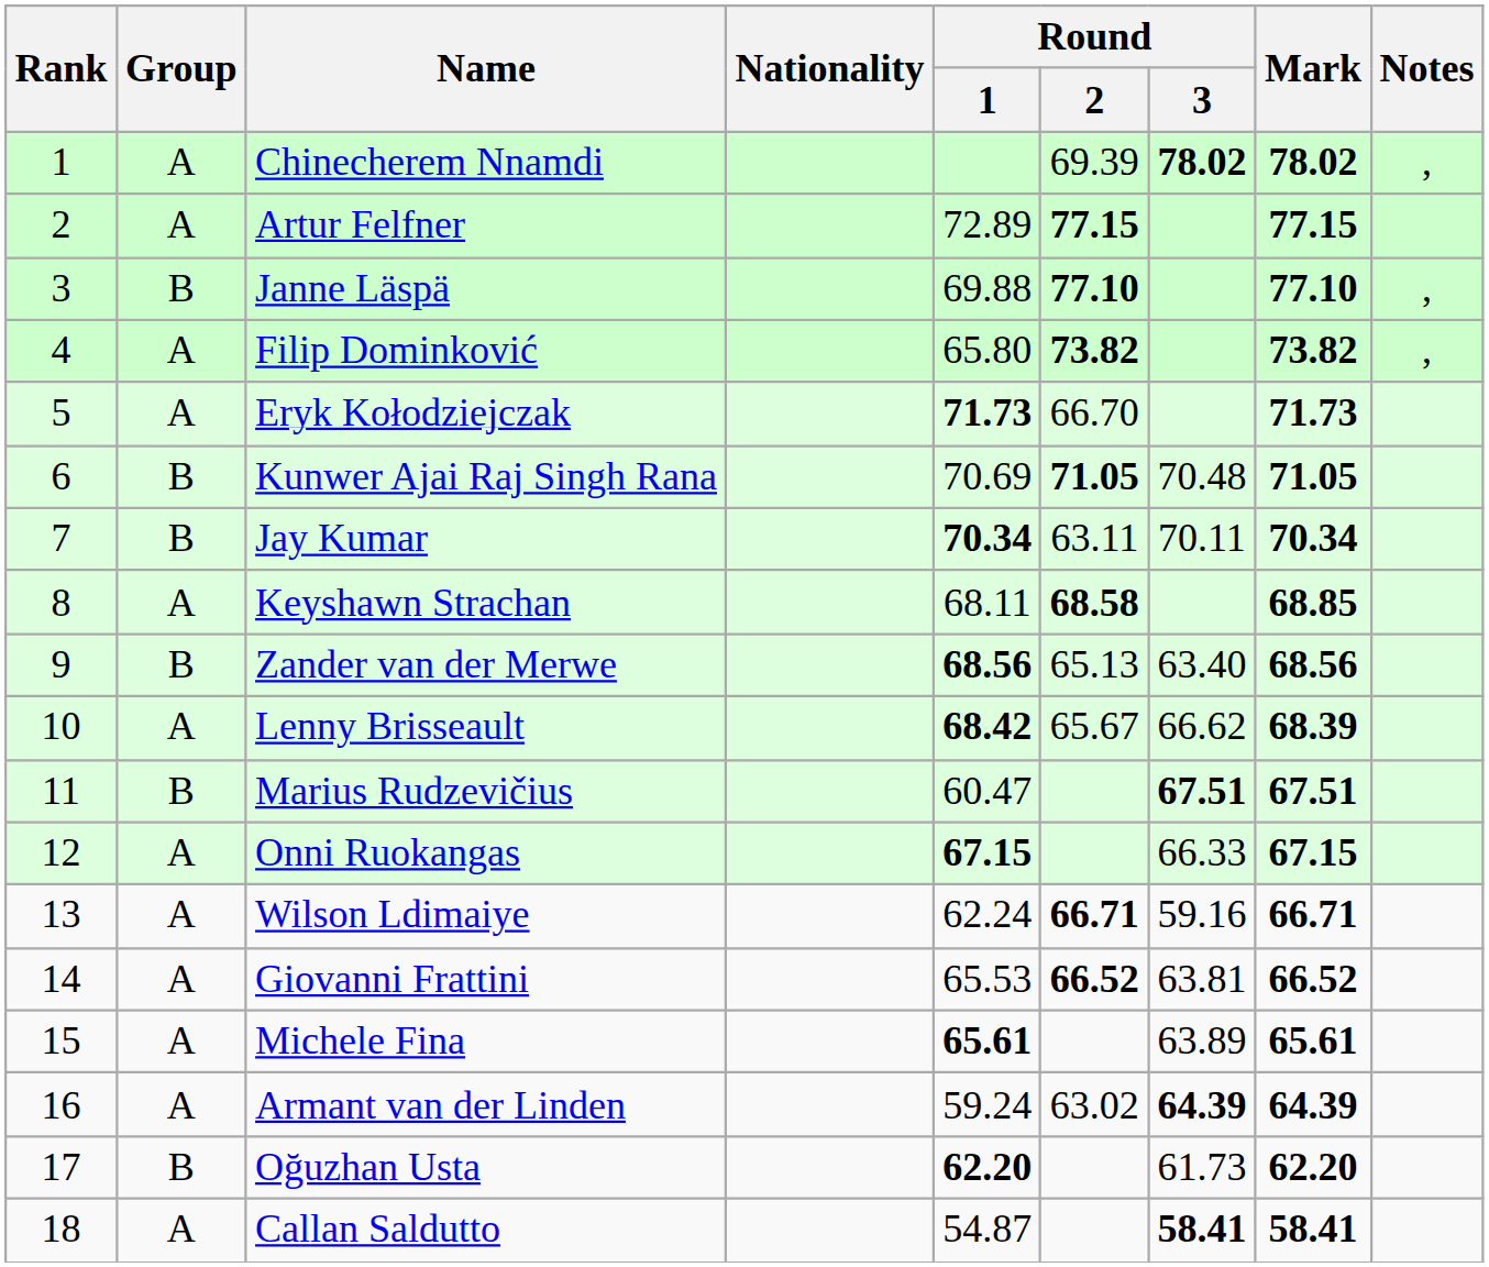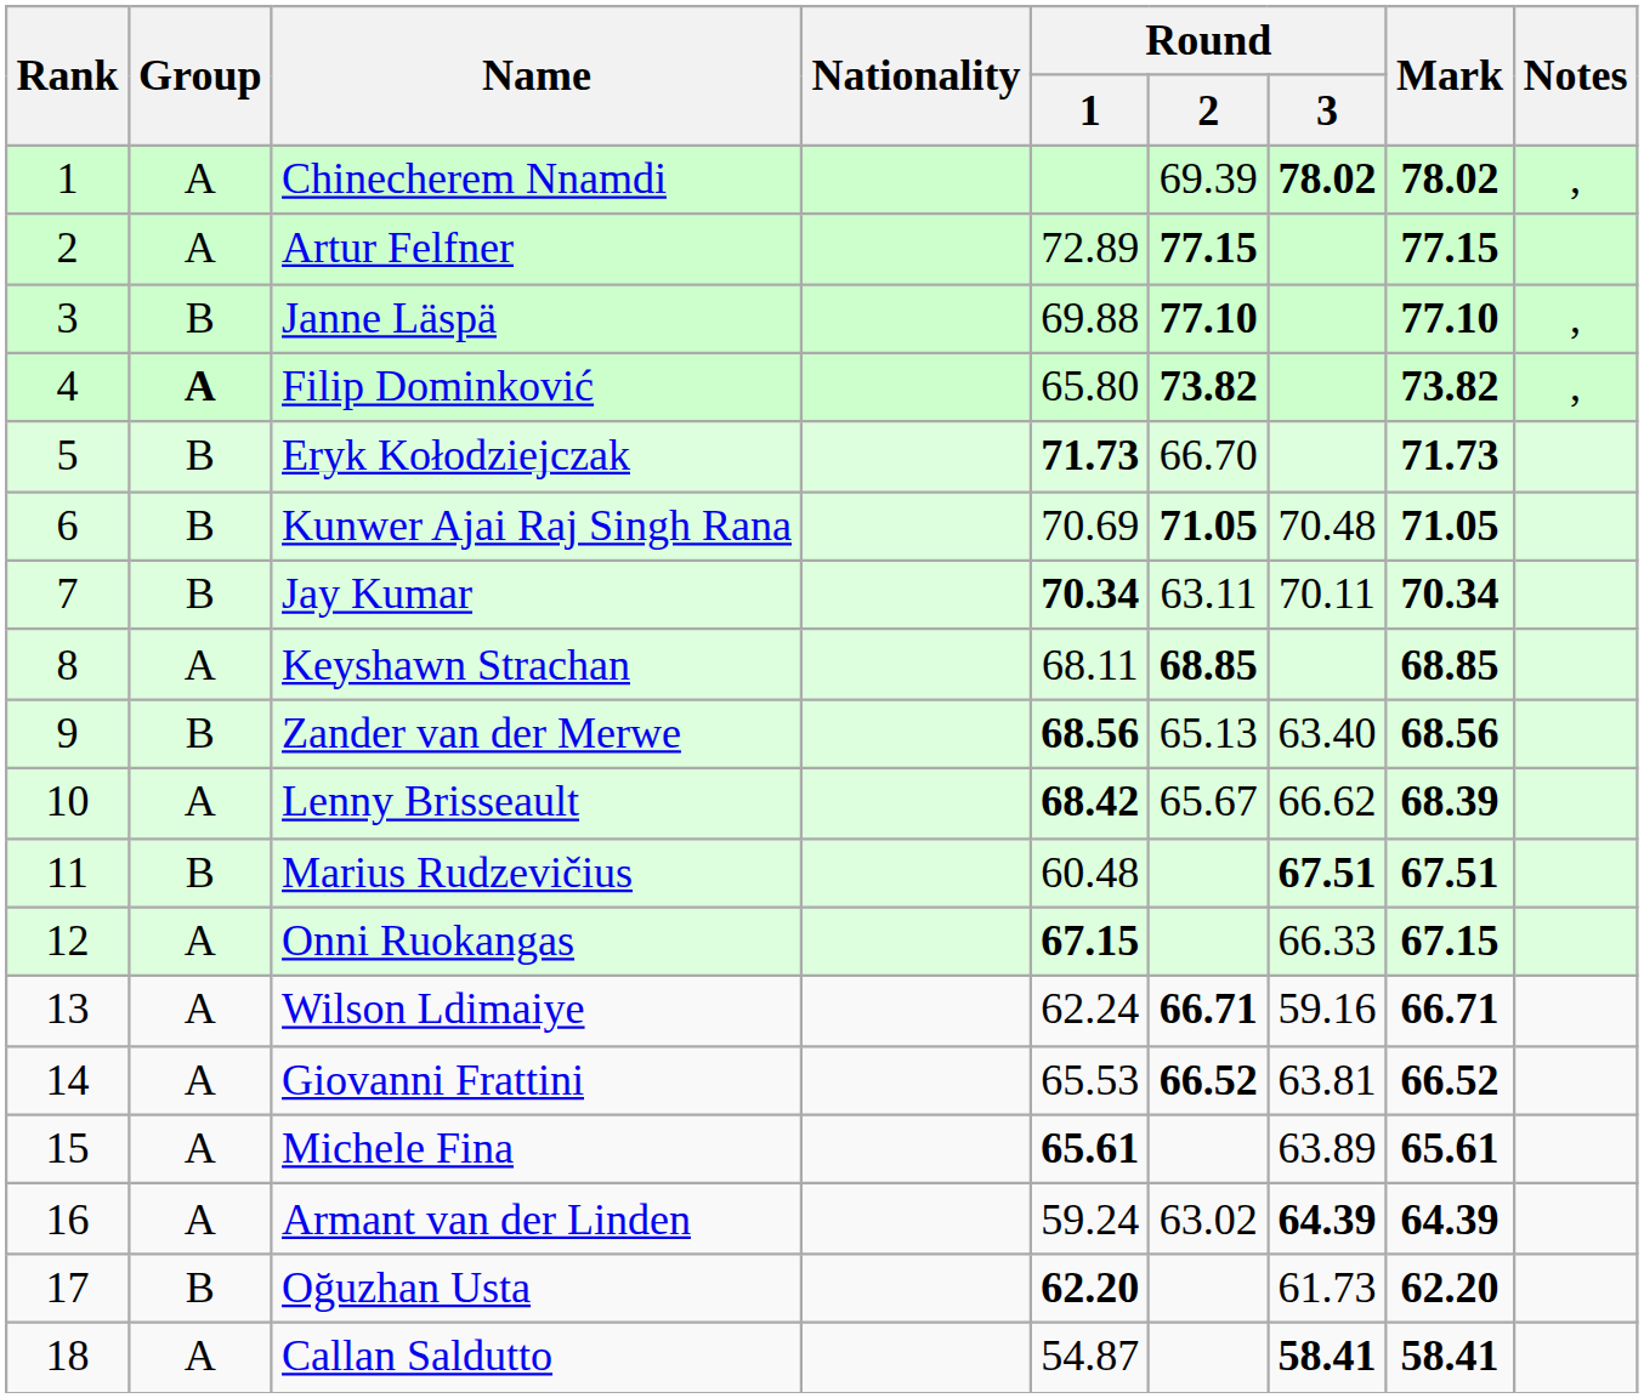 <table class="wikitable sortable" style="text-align:center">
 <tr>
 <th rowspan=2>Rank</th>
 <th rowspan=2>Group</th>
 <th rowspan=2>Name</th>
 <th rowspan=2>Nationality</th>
 <th colspan=3>Round</th>
 <th rowspan=2>Mark</th>
 <th rowspan=2>Notes</th>
 </tr>
 <tr>
 <th>1</th>
 <th>2</th>
 <th>3</th>
 </tr>
 <tr bgcolor=ccffcc>
 <td>1</td>
 <td>A</td>
 <td align=left><a href='#'>Chinecherem Nnamdi</a></td>
 <td align=left></td>
 <td></td>
 <td>69.39</td>
 <td><strong>78.02</strong></td>
 <td><strong>78.02</strong></td>
 <td>, </td>
 </tr>
 <tr bgcolor=ccffcc>
 <td>2</td>
 <td>A</td>
 <td align=left><a href='#'>Artur Felfner</a></td>
 <td align=left></td>
 <td>72.89</td>
 <td><strong>77.15</strong></td>
 <td></td>
 <td><strong>77.15</strong></td>
 <td></td>
 </tr>
 <tr bgcolor=ccffcc>
 <td>3</td>
 <td>B</td>
 <td align=left><a href='#'>Janne Läspä</a></td>
 <td align=left></td>
 <td>69.88</td>
 <td><strong>77.10</strong></td>
 <td></td>
 <td><strong>77.10</strong></td>
 <td>, </td>
 </tr>
 <tr bgcolor=ccffcc>
 <td>4</td>
-<td>A</td>
+<td><strong>A</strong></td>
 <td align=left><a href='#'>Filip Dominković</a></td>
 <td align=left></td>
 <td>65.80</td>
 <td><strong>73.82</strong></td>
 <td></td>
 <td><strong>73.82</strong></td>
 <td>, </td>
 </tr>
 <tr bgcolor=ddffdd>
 <td>5</td>
-<td>A</td>
+<td>B</td>
 <td align=left><a href='#'>Eryk Kołodziejczak</a></td>
 <td align=left></td>
 <td><strong>71.73</strong></td>
 <td>66.70</td>
 <td></td>
 <td><strong>71.73</strong></td>
 <td></td>
 </tr>
 <tr bgcolor=ddffdd>
 <td>6</td>
 <td>B</td>
 <td align=left><a href='#'>Kunwer Ajai Raj Singh Rana</a></td>
 <td align=left></td>
 <td>70.69</td>
 <td><strong>71.05</strong></td>
 <td>70.48</td>
 <td><strong>71.05</strong></td>
 <td></td>
 </tr>
 <tr bgcolor=ddffdd>
 <td>7</td>
 <td>B</td>
 <td align=left><a href='#'>Jay Kumar</a></td>
 <td align=left></td>
 <td><strong>70.34</strong></td>
 <td>63.11</td>
 <td>70.11</td>
 <td><strong>70.34</strong></td>
 <td></td>
 </tr>
 <tr bgcolor=ddffdd>
 <td>8</td>
 <td>A</td>
 <td align=left><a href='#'>Keyshawn Strachan</a></td>
 <td align=left></td>
 <td>68.11</td>
-<td><strong>68.58</strong></td>
+<td><strong>68.85</strong></td>
 <td></td>
 <td><strong>68.85</strong></td>
 <td></td>
 </tr>
 <tr bgcolor=ddffdd>
 <td>9</td>
 <td>B</td>
 <td align=left><a href='#'>Zander van der Merwe</a></td>
 <td align=left></td>
 <td><strong>68.56</strong></td>
 <td>65.13</td>
 <td>63.40</td>
 <td><strong>68.56</strong></td>
 <td></td>
 </tr>
 <tr bgcolor=ddffdd>
 <td>10</td>
 <td>A</td>
 <td align=left><a href='#'>Lenny Brisseault</a></td>
 <td align=left></td>
 <td><strong>68.42</strong></td>
 <td>65.67</td>
 <td>66.62</td>
 <td><strong>68.39</strong></td>
 <td></td>
 </tr>
 <tr bgcolor=ddffdd>
 <td>11</td>
 <td>B</td>
 <td align=left><a href='#'>Marius Rudzevičius</a></td>
 <td align=left></td>
-<td>60.47</td>
+<td>60.48</td>
 <td></td>
 <td><strong>67.51</strong></td>
 <td><strong>67.51</strong></td>
 <td></td>
 </tr>
 <tr bgcolor=ddffdd>
 <td>12</td>
 <td>A</td>
 <td align=left><a href='#'>Onni Ruokangas</a></td>
 <td align=left></td>
 <td><strong>67.15</strong></td>
 <td></td>
 <td>66.33</td>
 <td><strong>67.15</strong></td>
 <td></td>
 </tr>
 <tr>
 <td>13</td>
 <td>A</td>
 <td align=left><a href='#'>Wilson Ldimaiye</a></td>
 <td align=left></td>
 <td>62.24</td>
 <td><strong>66.71</strong></td>
 <td>59.16</td>
 <td><strong>66.71</strong></td>
 <td></td>
 </tr>
 <tr>
 <td>14</td>
 <td>A</td>
 <td align=left><a href='#'>Giovanni Frattini</a></td>
 <td align=left></td>
 <td>65.53</td>
 <td><strong>66.52</strong></td>
 <td>63.81</td>
 <td><strong>66.52</strong></td>
 <td></td>
 </tr>
 <tr>
 <td>15</td>
 <td>A</td>
 <td align=left><a href='#'>Michele Fina</a></td>
 <td align=left></td>
 <td><strong>65.61</strong></td>
 <td></td>
 <td>63.89</td>
 <td><strong>65.61</strong></td>
 <td></td>
 </tr>
 <tr>
 <td>16</td>
 <td>A</td>
 <td align=left><a href='#'>Armant van der Linden</a></td>
 <td align=left></td>
 <td>59.24</td>
 <td>63.02</td>
 <td><strong>64.39</strong></td>
 <td><strong>64.39</strong></td>
 <td></td>
 </tr>
 <tr>
 <td>17</td>
 <td>B</td>
 <td align=left><a href='#'>Oğuzhan Usta</a></td>
 <td align=left></td>
 <td><strong>62.20</strong></td>
 <td></td>
 <td>61.73</td>
 <td><strong>62.20</strong></td>
 <td></td>
 </tr>
 <tr>
 <td>18</td>
 <td>A</td>
 <td align=left><a href='#'>Callan Saldutto</a></td>
 <td align=left></td>
 <td>54.87</td>
 <td></td>
 <td><strong>58.41</strong></td>
 <td><strong>58.41</strong></td>
 <td></td>
 </tr>
 </table>
